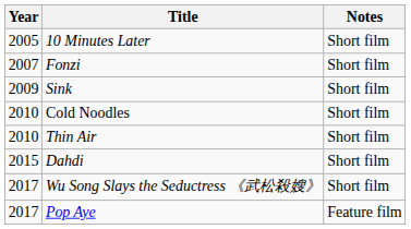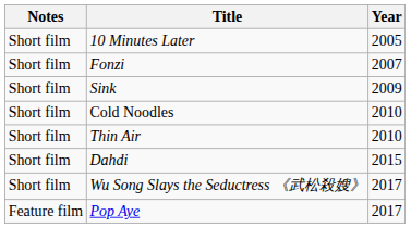 <table class="wikitable sortable">
 <tr>
+<th>Notes</th>
+<th>Title</th>
 <th>Year</th>
-<th>Title</th>
-<th>Notes</th>
 </tr>
 <tr>
+<td>Short film</td>
+<td><em>10 Minutes Later</em></td>
 <td>2005</td>
-<td><em>10 Minutes Later</em></td>
-<td>Short film</td>
 </tr>
 <tr>
+<td>Short film</td>
+<td><em>Fonzi</em></td>
 <td>2007</td>
-<td><em>Fonzi</em></td>
-<td>Short film</td>
 </tr>
 <tr>
+<td>Short film</td>
+<td><em>Sink</em></td>
 <td>2009</td>
-<td><em>Sink</em></td>
-<td>Short film</td>
 </tr>
 <tr>
+<td>Short film</td>
+<td>Cold Noodles</td>
 <td>2010</td>
-<td>Cold Noodles</td>
-<td>Short film</td>
 </tr>
 <tr>
+<td>Short film</td>
+<td><em>Thin Air</em></td>
 <td>2010</td>
-<td><em>Thin Air</em></td>
-<td>Short film</td>
 </tr>
 <tr>
+<td>Short film</td>
+<td><em>Dahdi</em></td>
 <td>2015</td>
-<td><em>Dahdi</em></td>
-<td>Short film</td>
 </tr>
 <tr>
+<td>Short film</td>
+<td><em>Wu Song Slays the Seductress 《武松殺嫂》</em></td>
 <td>2017</td>
-<td><em>Wu Song Slays the Seductress 《武松殺嫂》</em></td>
-<td>Short film</td>
 </tr>
 <tr>
+<td>Feature film</td>
+<td><em><a href='#'>Pop Aye</a></em></td>
 <td>2017</td>
-<td><em><a href='#'>Pop Aye</a></em></td>
-<td>Feature film</td>
 </tr>
 </table>
